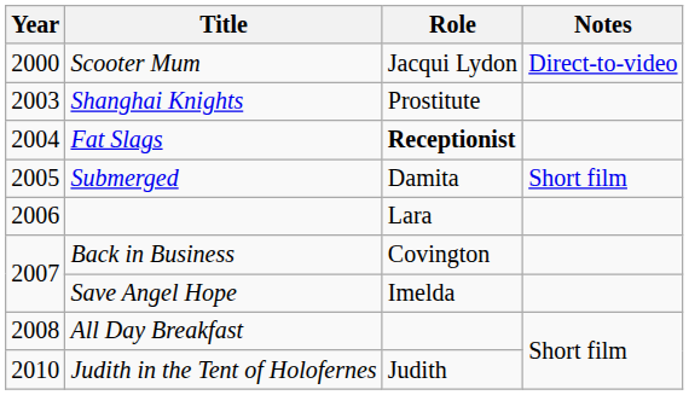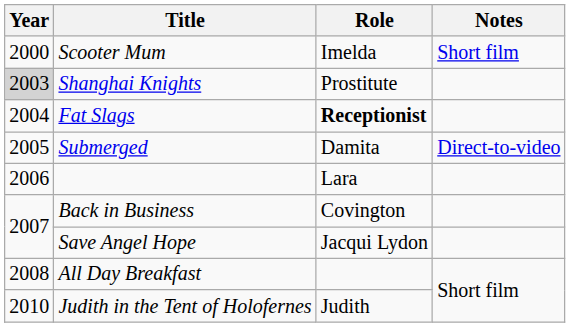 <table class="wikitable">
 <tr>
 <th>Year</th>
 <th>Title</th>
 <th>Role</th>
 <th>Notes</th>
 </tr>
 <tr>
 <td>2000</td>
 <td><em>Scooter Mum</em></td>
-<td>Jacqui Lydon</td>
-<td><a href='#'>Direct-to-video</a></td>
+<td>Imelda</td>
+<td><a href='#'>Short film</a></td>
 </tr>
 <tr>
-<td>2003</td>
+<td style="background: lightgrey;">2003</td>
 <td><em><a href='#'>Shanghai Knights</a></em></td>
 <td>Prostitute</td>
 <td></td>
 </tr>
 <tr>
 <td>2004</td>
 <td><em><a href='#'>Fat Slags</a></em></td>
 <td><strong>Receptionist</strong></td>
 <td></td>
 </tr>
 <tr>
 <td>2005</td>
 <td><em><a href='#'>Submerged</a></em></td>
 <td>Damita</td>
-<td><a href='#'>Short film</a></td>
+<td><a href='#'>Direct-to-video</a></td>
 </tr>
 <tr>
 <td>2006</td>
 <td><em></em></td>
 <td>Lara</td>
 <td></td>
 </tr>
 <tr>
 <td rowspan="2">2007</td>
 <td><em>Back in Business</em></td>
 <td>Covington</td>
 <td></td>
 </tr>
 <tr>
 <td><em>Save Angel Hope</em></td>
-<td>Imelda</td>
+<td>Jacqui Lydon</td>
 <td></td>
 </tr>
 <tr>
 <td>2008</td>
 <td><em>All Day Breakfast</em></td>
 <td></td>
 <td rowspan="2">Short film</td>
 </tr>
 <tr>
 <td>2010</td>
 <td><em>Judith in the Tent of Holofernes</em></td>
 <td>Judith</td>
 </tr>
 </table>
